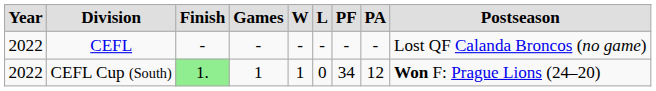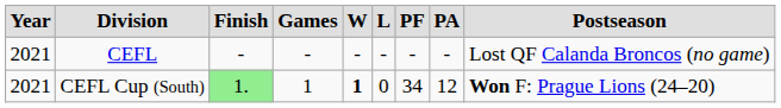 <table class="wikitable" style="text-align:center;">
 <tr style="background:#DFDFDF; font-weight:bold">
 <td>Year</td>
 <td>Division</td>
 <td>Finish</td>
 <td>Games</td>
 <td>W</td>
 <td>L</td>
 <td>PF</td>
 <td>PA</td>
 <td>Postseason</td>
 </tr>
 <tr>
-<td>2022</td>
+<td>2021</td>
 <td><a href='#'>CEFL</a></td>
 <td>-</td>
 <td>-</td>
 <td>-</td>
 <td>-</td>
 <td>-</td>
 <td>-</td>
 <td style="text-align:left">Lost QF <a href='#'>Calanda Broncos</a> (<em>no game</em>)</td>
 </tr>
 <tr>
-<td>2022</td>
+<td>2021</td>
 <td>CEFL Cup <small>(South)</small></td>
 <td style="background: lightgreen;">1.</td>
 <td>1</td>
-<td>1</td>
+<td><strong>1</strong></td>
 <td>0</td>
 <td>34</td>
 <td>12</td>
 <td style="text-align:left"><strong>Won</strong> F: <a href='#'>Prague Lions</a> (24–20)</td>
 </tr>
 </table>
